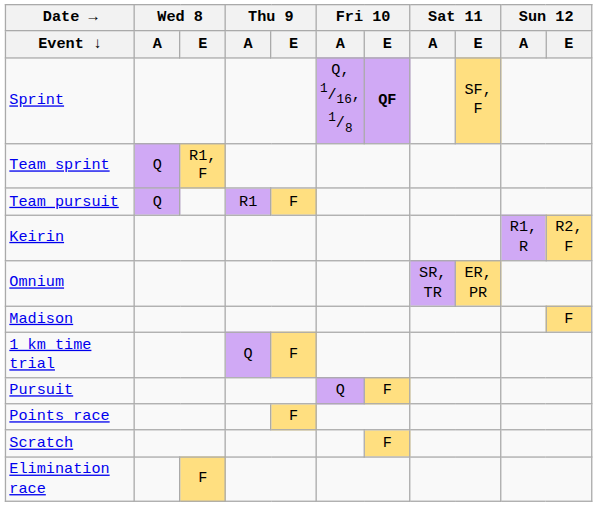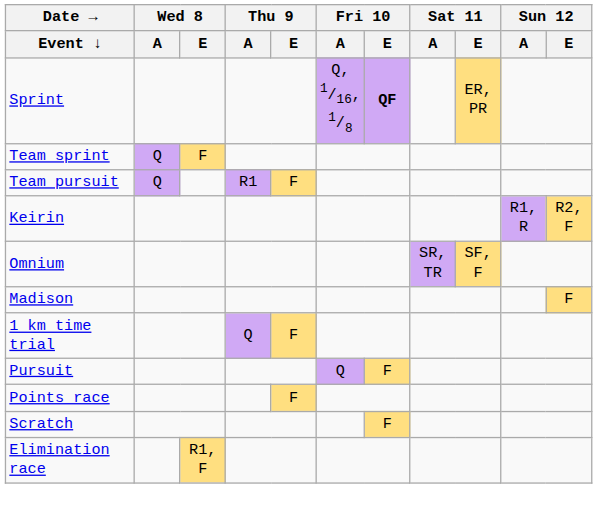 <table class="wikitable" style="margin:0.5em auto; font-size:90%; line-height:1.25em;text-align:center;">
 <tr>
 <th>Date →</th>
 <th colspan=2>Wed 8</th>
 <th colspan=2>Thu 9</th>
 <th colspan=2>Fri 10</th>
 <th colspan=2>Sat 11</th>
 <th colspan=2>Sun 12</th>
 </tr>
 <tr>
 <th style="width:8em;">Event ↓</th>
 <th style="width:2.5em;">A</th>
 <th style="width:2.5em;">E</th>
 <th style="width:2.5em;">A</th>
 <th style="width:2.5em;">E</th>
 <th style="width:2.5em;">A</th>
 <th style="width:2.5em;">E</th>
 <th style="width:2.5em;">A</th>
 <th style="width:2.5em;">E</th>
 <th style="width:2.5em;">A</th>
 <th style="width:2.5em;">E</th>
 </tr>
 <tr>
 <td align=left><a href='#'>Sprint</a></td>
 <td colspan=2></td>
 <td colspan=2></td>
 <td bgcolor=D0A9F5>Q, <sup>1</sup>/<sub>16</sub>, <sup>1</sup>/<sub>8</sub></td>
 <td bgcolor=D0A9F5><strong>QF</strong></td>
 <td></td>
-<td bgcolor=FFDF80>SF, F</td>
+<td bgcolor=FFDF80>ER, PR</td>
 <td colspan=2></td>
 </tr>
 <tr>
 <td align=left><a href='#'>Team sprint</a></td>
 <td bgcolor=D0A9F5>Q</td>
-<td bgcolor=FFDF80>R1, F</td>
+<td bgcolor=FFDF80>F</td>
 <td colspan=2></td>
 <td colspan=2></td>
 <td colspan=2></td>
 <td colspan=2></td>
 </tr>
 <tr>
 <td align=left><a href='#'>Team pursuit</a></td>
 <td bgcolor=D0A9F5>Q</td>
 <td></td>
 <td bgcolor=D0A9F5>R1</td>
 <td bgcolor=FFDF80>F</td>
 <td colspan=2></td>
 <td colspan=2></td>
 <td colspan=2></td>
 </tr>
 <tr>
 <td align=left><a href='#'>Keirin</a></td>
 <td colspan=2></td>
 <td colspan=2></td>
 <td colspan=2></td>
 <td colspan=2></td>
 <td bgcolor=D0A9F5>R1, R</td>
 <td bgcolor=FFDF80>R2, F</td>
 </tr>
 <tr>
 <td align=left><a href='#'>Omnium</a></td>
 <td colspan=2></td>
 <td colspan=2></td>
 <td colspan=2></td>
 <td bgcolor=D0A9F5>SR, TR</td>
-<td bgcolor=FFDF80>ER, PR</td>
+<td bgcolor=FFDF80>SF, F</td>
 <td colspan=2></td>
 </tr>
 <tr>
 <td align=left><a href='#'>Madison</a></td>
 <td colspan=2></td>
 <td colspan=2></td>
 <td colspan=2></td>
 <td colspan=2></td>
 <td></td>
 <td bgcolor=FFDF80>F</td>
 </tr>
 <tr>
 <td align=left><a href='#'>1 km time trial</a></td>
 <td colspan=2></td>
 <td bgcolor=D0A9F5>Q</td>
 <td bgcolor=FFDF80>F</td>
 <td colspan=2></td>
 <td colspan=2></td>
 <td colspan=2></td>
 </tr>
 <tr>
 <td align=left><a href='#'>Pursuit</a></td>
 <td colspan=2></td>
 <td colspan=2></td>
 <td bgcolor=D0A9F5>Q</td>
 <td bgcolor=FFDF80>F</td>
 <td colspan=2></td>
 <td colspan=2></td>
 </tr>
 <tr>
 <td align=left><a href='#'>Points race</a></td>
 <td colspan=2></td>
 <td></td>
 <td bgcolor=#FFDF80>F</td>
 <td colspan=2></td>
 <td colspan=2></td>
 <td colspan=2></td>
 </tr>
 <tr>
 <td align=left><a href='#'>Scratch</a></td>
 <td colspan=2></td>
 <td colspan=2></td>
 <td></td>
 <td bgcolor=FFDF80>F</td>
 <td colspan=2></td>
 <td colspan=2></td>
 </tr>
 <tr>
 <td align=left><a href='#'>Elimination race</a></td>
 <td></td>
-<td bgcolor=FFDF80>F</td>
+<td bgcolor=FFDF80>R1, F</td>
 <td colspan=2></td>
 <td colspan=2></td>
 <td colspan=2></td>
 <td colspan=2></td>
 </tr>
 </table>
